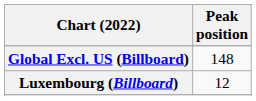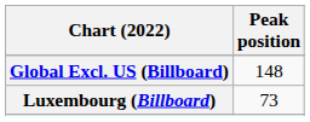 <table class="wikitable sortable plainrowheaders" style="text-align:center">
 <tr>
 <th scope="col">Chart (2022)</th>
 <th scope="col">Peak<br>position</th>
 </tr>
 <tr>
 </tr>
 <tr>
 </tr>
 <tr>
 </tr>
 <tr>
 <th scope="row"><a href='#'>Global Excl. US</a> (<a href='#'>Billboard</a>)</th>
 <td>148</td>
 </tr>
 <tr>
 <th scope="row">Luxembourg (<em><a href='#'>Billboard</a></em>)</th>
-<td>12</td>
+<td>73</td>
 </tr>
 <tr>
 </tr>
 <tr>
 </tr>
 </table>
